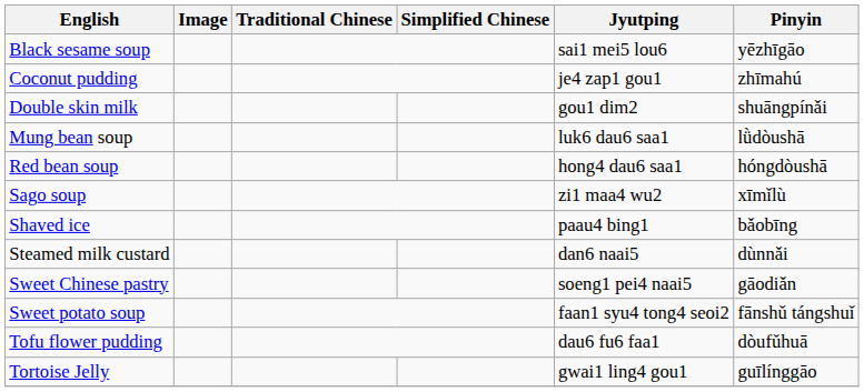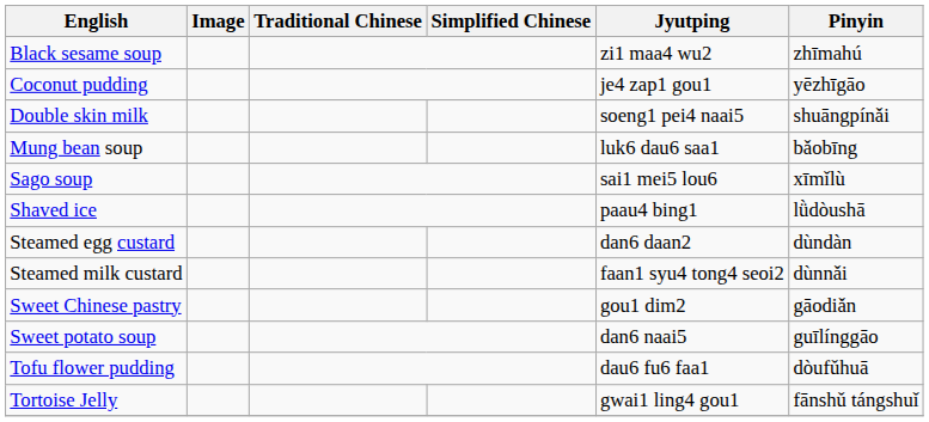 <table class="wikitable">
 <tr>
 <th>English</th>
 <th>Image</th>
 <th>Traditional Chinese</th>
 <th>Simplified Chinese</th>
 <th>Jyutping</th>
 <th>Pinyin</th>
 </tr>
 <tr>
 <td><a href='#'>Black sesame soup</a></td>
 <td></td>
 <td colspan="2" style="text-align:center"></td>
-<td>sai1 mei5 lou6</td>
-<td>yēzhīgāo</td>
+<td>zi1 maa4 wu2</td>
+<td>zhīmahú</td>
 </tr>
 <tr>
 <td><a href='#'>Coconut pudding</a></td>
 <td></td>
 <td colspan="2" style="text-align:center"></td>
 <td>je4 zap1 gou1</td>
-<td>zhīmahú</td>
+<td>yēzhīgāo</td>
 </tr>
 <tr>
 <td><a href='#'>Double skin milk</a></td>
 <td></td>
 <td></td>
 <td></td>
-<td>gou1 dim2</td>
+<td>soeng1 pei4 naai5</td>
 <td>shuāngpínǎi</td>
 </tr>
 <tr>
 <td><a href='#'>Mung bean</a> soup</td>
 <td></td>
 <td></td>
 <td></td>
 <td>luk6 dau6 saa1</td>
-<td>lǜdòushā</td>
-</tr>
-<tr>
-<td><a href='#'>Red bean soup</a></td>
-<td></td>
-<td></td>
-<td></td>
-<td>hong4 dau6 saa1</td>
-<td>hóngdòushā</td>
+<td>bǎobīng</td>
 </tr>
 <tr>
 <td><a href='#'>Sago soup</a></td>
 <td></td>
 <td colspan="2" style="text-align:center"></td>
-<td>zi1 maa4 wu2</td>
+<td>sai1 mei5 lou6</td>
 <td>xīmǐlù</td>
 </tr>
 <tr>
 <td><a href='#'>Shaved ice</a></td>
 <td></td>
 <td colspan="2" style="text-align:center"></td>
 <td>paau4 bing1</td>
-<td>bǎobīng</td>
+<td>lǜdòushā</td>
+</tr>
+<tr>
+<td>Steamed egg <a href='#'>custard</a></td>
+<td></td>
+<td></td>
+<td></td>
+<td>dan6 daan2</td>
+<td>dùndàn</td>
 </tr>
 <tr>
 <td>Steamed milk custard</td>
 <td></td>
 <td></td>
 <td></td>
-<td>dan6 naai5</td>
+<td>faan1 syu4 tong4 seoi2</td>
 <td>dùnnǎi</td>
 </tr>
 <tr>
 <td><a href='#'>Sweet Chinese pastry</a></td>
 <td></td>
 <td></td>
 <td></td>
-<td>soeng1 pei4 naai5</td>
+<td>gou1 dim2</td>
 <td>gāodiǎn</td>
 </tr>
 <tr>
 <td><a href='#'>Sweet potato soup</a></td>
 <td></td>
 <td colspan="2" style="text-align:center"></td>
-<td>faan1 syu4 tong4 seoi2</td>
-<td>fānshǔ tángshuǐ</td>
+<td>dan6 naai5</td>
+<td>guīlínggāo</td>
 </tr>
 <tr>
 <td><a href='#'>Tofu flower pudding</a></td>
 <td></td>
 <td colspan="2" style="text-align:center"></td>
 <td>dau6 fu6 faa1</td>
 <td>dòufǔhuā</td>
 </tr>
 <tr>
 <td><a href='#'>Tortoise Jelly</a></td>
 <td></td>
 <td></td>
 <td></td>
 <td>gwai1 ling4 gou1</td>
-<td>guīlínggāo</td>
+<td>fānshǔ tángshuǐ</td>
 </tr>
 <tr>
 </tr>
 </table>
